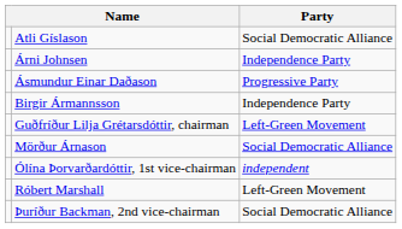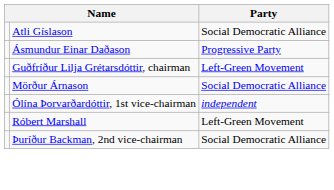 <table class="sortable wikitable">
 <tr>
 <th colspan="2">Name</th>
 <th>Party</th>
 </tr>
 <tr>
 <td></td>
 <td><a href='#'>Atli Gíslason</a></td>
 <td>Social Democratic Alliance</td>
 </tr>
 <tr>
 <td></td>
-<td><a href='#'>Árni Johnsen</a></td>
-<td><a href='#'>Independence Party</a></td>
-</tr>
-<tr>
-<td></td>
 <td><a href='#'>Ásmundur Einar Daðason</a></td>
 <td><a href='#'>Progressive Party</a></td>
-</tr>
-<tr>
-<td></td>
-<td><a href='#'>Birgir Ármannsson</a></td>
-<td>Independence Party</td>
 </tr>
 <tr>
 <td></td>
 <td><a href='#'>Guðfríður Lilja Grétarsdóttir</a>, chairman</td>
 <td><a href='#'>Left-Green Movement</a></td>
 </tr>
 <tr>
 <td></td>
 <td><a href='#'>Mörður Árnason</a></td>
 <td><a href='#'>Social Democratic Alliance</a></td>
 </tr>
 <tr>
 <td></td>
 <td><a href='#'>Ólína Þorvarðardóttir</a>, 1st vice-chairman</td>
 <td><em><a href='#'>independent</a></em></td>
 </tr>
 <tr>
 <td></td>
 <td><a href='#'>Róbert Marshall</a></td>
 <td>Left-Green Movement</td>
 </tr>
 <tr>
 <td></td>
 <td><a href='#'>Þuríður Backman</a>, 2nd vice-chairman</td>
 <td>Social Democratic Alliance</td>
 </tr>
 </table>
